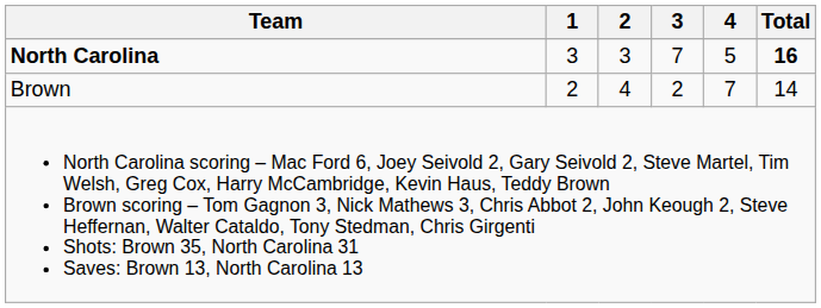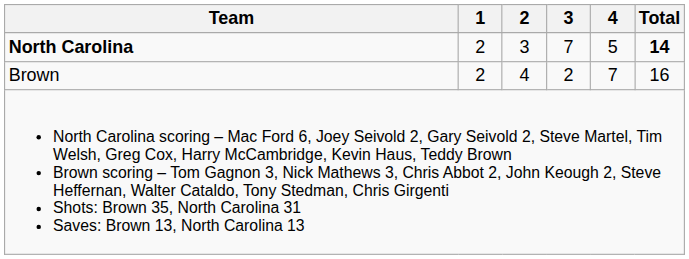 <table class="wikitable" style="text-align:center; max-width:40em">
 <tr>
 <th>Team</th>
 <th style="width:2em">1</th>
 <th style="width:2em">2</th>
 <th style="width:2em">3</th>
 <th style="width:2em">4</th>
 <th style="width:2em">Total</th>
 </tr>
 <tr>
 </tr>
 <tr>
 <td style="text-align:left"><strong>North Carolina</strong></td>
-<td>3</td>
+<td>2</td>
 <td>3</td>
 <td>7</td>
 <td>5</td>
-<td><strong>16</strong></td>
+<td><strong>14</strong></td>
 </tr>
 <tr>
 <td style="text-align:left">Brown</td>
 <td>2</td>
 <td>4</td>
 <td>2</td>
 <td>7</td>
-<td>14</td>
+<td>16</td>
 </tr>
 <tr>
 <td colspan=6 style="text-align:left; font-size:88%;"><br><ul><li>North Carolina scoring – Mac Ford 6, Joey Seivold 2, Gary Seivold 2, Steve Martel, Tim Welsh, Greg Cox, Harry McCambridge, Kevin Haus, Teddy Brown</li><li>Brown scoring – Tom Gagnon 3, Nick Mathews 3, Chris Abbot 2, John Keough 2, Steve Heffernan, Walter Cataldo, Tony Stedman, Chris Girgenti</li><li>Shots: Brown 35, North Carolina 31</li><li>Saves: Brown 13, North Carolina 13</li></ul></td>
 </tr>
 </table>
